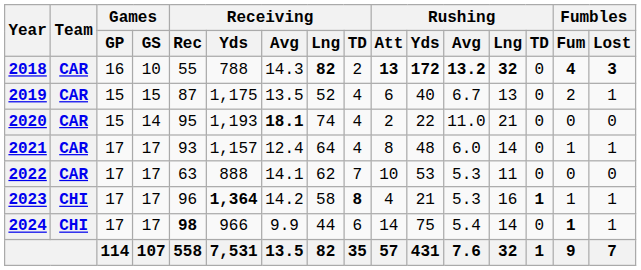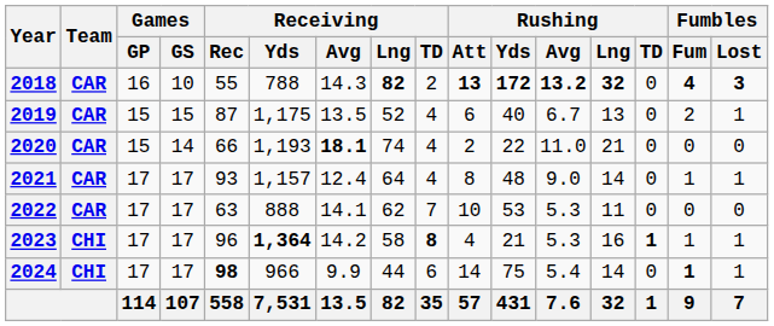 <table class="wikitable" style="text-align:center;">
 <tr>
 <th rowspan="2">Year</th>
 <th rowspan="2">Team</th>
 <th colspan="2">Games</th>
 <th colspan="5">Receiving</th>
 <th colspan="5">Rushing</th>
 <th colspan="2">Fumbles</th>
 </tr>
 <tr>
 <th>GP</th>
 <th>GS</th>
 <th>Rec</th>
 <th>Yds</th>
 <th>Avg</th>
 <th>Lng</th>
 <th>TD</th>
 <th>Att</th>
 <th>Yds</th>
 <th>Avg</th>
 <th>Lng</th>
 <th>TD</th>
 <th>Fum</th>
 <th>Lost</th>
 </tr>
 <tr>
 <th><a href='#'>2018</a></th>
 <th><a href='#'>CAR</a></th>
 <td>16</td>
 <td>10</td>
 <td>55</td>
 <td>788</td>
 <td>14.3</td>
 <td><strong>82</strong></td>
 <td>2</td>
 <td><strong> 13</strong></td>
 <td><strong>172</strong></td>
 <td><strong>13.2</strong></td>
 <td><strong>32</strong></td>
 <td>0</td>
 <td><strong>4</strong></td>
 <td><strong>3</strong></td>
 </tr>
 <tr>
 <th><a href='#'>2019</a></th>
 <th><a href='#'>CAR</a></th>
 <td>15</td>
 <td>15</td>
 <td>87</td>
 <td>1,175</td>
 <td>13.5</td>
 <td>52</td>
 <td>4</td>
 <td>6</td>
 <td>40</td>
 <td>6.7</td>
 <td>13</td>
 <td>0</td>
 <td>2</td>
 <td>1</td>
 </tr>
 <tr>
 <th><a href='#'>2020</a></th>
 <th><a href='#'>CAR</a></th>
 <td>15</td>
 <td>14</td>
-<td>95</td>
+<td>66</td>
 <td>1,193</td>
 <td><strong>18.1</strong></td>
 <td>74</td>
 <td>4</td>
 <td>2</td>
 <td>22</td>
 <td>11.0</td>
 <td>21</td>
 <td>0</td>
 <td>0</td>
 <td>0</td>
 </tr>
 <tr>
 <th><a href='#'>2021</a></th>
 <th><a href='#'>CAR</a></th>
 <td>17</td>
 <td>17</td>
 <td>93</td>
 <td>1,157</td>
 <td>12.4</td>
 <td>64</td>
 <td>4</td>
 <td>8</td>
 <td>48</td>
-<td>6.0</td>
+<td>9.0</td>
 <td>14</td>
 <td>0</td>
 <td>1</td>
 <td>1</td>
 </tr>
 <tr>
 <th><a href='#'>2022</a></th>
 <th><a href='#'>CAR</a></th>
 <td>17</td>
 <td>17</td>
 <td>63</td>
 <td>888</td>
 <td>14.1</td>
 <td>62</td>
 <td>7</td>
 <td>10</td>
 <td>53</td>
 <td>5.3</td>
 <td>11</td>
 <td>0</td>
 <td>0</td>
 <td>0</td>
 </tr>
 <tr>
 <th><a href='#'>2023</a></th>
 <th><a href='#'>CHI</a></th>
 <td>17</td>
 <td>17</td>
 <td>96</td>
 <td><strong>1,364</strong></td>
 <td>14.2</td>
 <td>58</td>
 <td><strong>8</strong></td>
 <td>4</td>
 <td>21</td>
 <td>5.3</td>
 <td>16</td>
 <td><strong>1</strong></td>
 <td>1</td>
 <td>1</td>
 </tr>
 <tr>
 <th><a href='#'>2024</a></th>
 <th><a href='#'>CHI</a></th>
 <td>17</td>
 <td>17</td>
 <td><strong>98</strong></td>
 <td>966</td>
 <td>9.9</td>
 <td>44</td>
 <td>6</td>
 <td>14</td>
 <td>75</td>
 <td>5.4</td>
 <td>14</td>
 <td>0</td>
 <td><strong>1</strong></td>
 <td>1</td>
 </tr>
 <tr>
 <th colspan="2"></th>
 <th>114</th>
 <th>107</th>
 <th>558</th>
 <th>7,531</th>
 <th>13.5</th>
 <th>82</th>
 <th>35</th>
 <th>57</th>
 <th>431</th>
 <th>7.6</th>
 <th>32</th>
 <th>1</th>
 <th>9</th>
 <th>7</th>
 </tr>
 </table>
